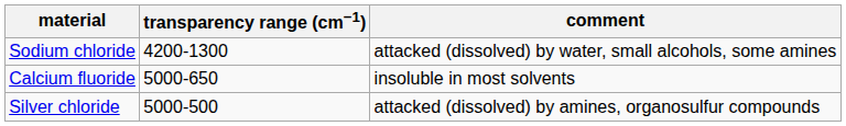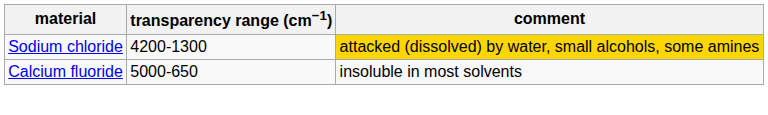 <table class="wikitable">
 <tr>
 <th>material</th>
 <th>transparency range (cm<sup>−1</sup>)</th>
 <th>comment</th>
 </tr>
 <tr>
 <td><a href='#'>Sodium chloride</a></td>
 <td>4200-1300</td>
-<td>attacked (dissolved) by water, small alcohols, some amines</td>
+<td style="background: gold;">attacked (dissolved) by water, small alcohols, some amines</td>
 </tr>
 <tr>
 <td><a href='#'>Calcium fluoride</a></td>
 <td>5000-650</td>
 <td>insoluble in most solvents</td>
 </tr>
-<tr>
-<td><a href='#'>Silver chloride</a></td>
-<td>5000-500</td>
-<td>attacked (dissolved) by amines, organosulfur compounds</td>
-</tr>
 </table>
